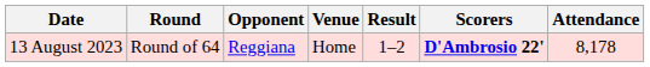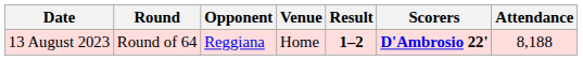 <table class="wikitable" style="text-align:left">
 <tr>
 <th>Date</th>
 <th>Round</th>
 <th>Opponent</th>
 <th>Venue</th>
 <th>Result</th>
 <th>Scorers</th>
 <th>Attendance</th>
 </tr>
 <tr style="background:#ffdddd">
 <td>13 August 2023</td>
 <td>Round of 64</td>
 <td><a href='#'>Reggiana</a></td>
 <td>Home</td>
-<td align="center">1–2</td>
+<td align="center"><strong>1–2</strong></td>
 <td><strong><a href='#'>D'Ambrosio</a> 22'</strong></td>
-<td align="center">8,178</td>
+<td align="center">8,188</td>
 </tr>
 </table>
